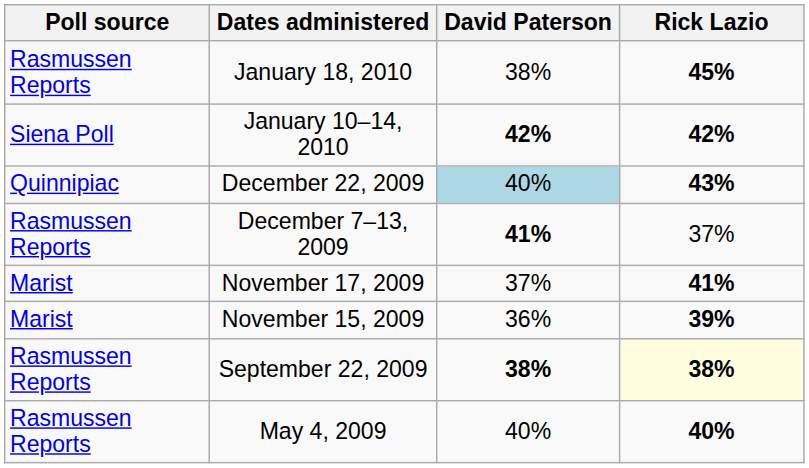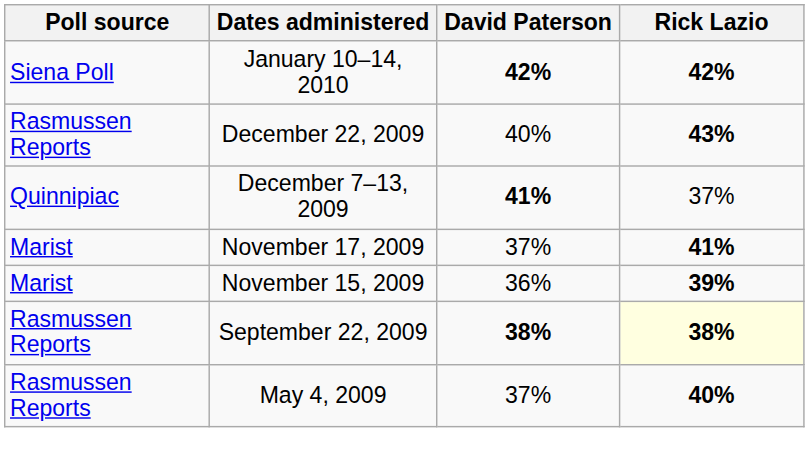 <table class="wikitable">
 <tr valign=bottom>
 <th style="width:135px;">Poll source</th>
 <th style="width:150px;">Dates administered</th>
 <th style="width:120px;">David Paterson</th>
 <th style="width:120px;">Rick Lazio</th>
 </tr>
 <tr>
-<td><a href='#'>Rasmussen Reports</a></td>
-<td align=center>January 18, 2010</td>
-<td align=center>38%</td>
-<td align=center ><strong>45%</strong></td>
-</tr>
-<tr>
 <td><a href='#'>Siena Poll</a></td>
 <td align=center>January 10–14, 2010</td>
 <td align=center><strong>42%</strong></td>
 <td align=center><strong>42%</strong></td>
 </tr>
 <tr>
-<td><a href='#'>Quinnipiac</a></td>
+<td><a href='#'>Rasmussen Reports</a></td>
 <td align=center>December 22, 2009</td>
-<td align=center style="background: lightblue;">40%</td>
+<td align=center>40%</td>
 <td align=center ><strong>43%</strong></td>
 </tr>
 <tr>
-<td><a href='#'>Rasmussen Reports</a></td>
+<td><a href='#'>Quinnipiac</a></td>
 <td align=center>December 7–13, 2009</td>
 <td align=center ><strong>41%</strong></td>
 <td align=center>37%</td>
 </tr>
 <tr>
 <td><a href='#'>Marist</a></td>
 <td align=center>November 17, 2009</td>
 <td align=center>37%</td>
 <td align=center ><strong>41%</strong></td>
 </tr>
 <tr>
 <td><a href='#'>Marist</a></td>
 <td align=center>November 15, 2009</td>
 <td align=center>36%</td>
 <td align=center ><strong>39%</strong></td>
 </tr>
 <tr>
 <td><a href='#'>Rasmussen Reports</a></td>
 <td align=center>September 22, 2009</td>
 <td align=center><strong>38%</strong></td>
 <td align=center style="background: lightyellow;"><strong>38%</strong></td>
 </tr>
 <tr>
 <td><a href='#'>Rasmussen Reports</a></td>
 <td align=center>May 4, 2009</td>
-<td align=center>40%</td>
+<td align=center>37%</td>
 <td align=center ><strong>40%</strong></td>
 </tr>
 </table>
